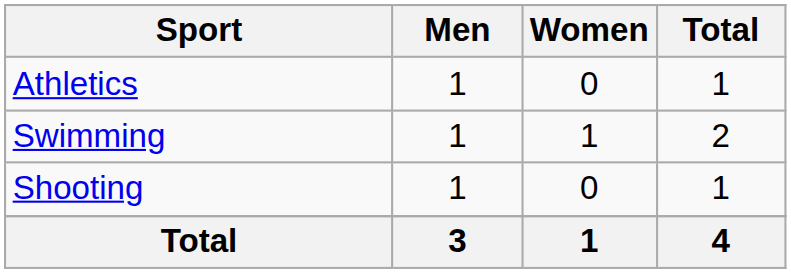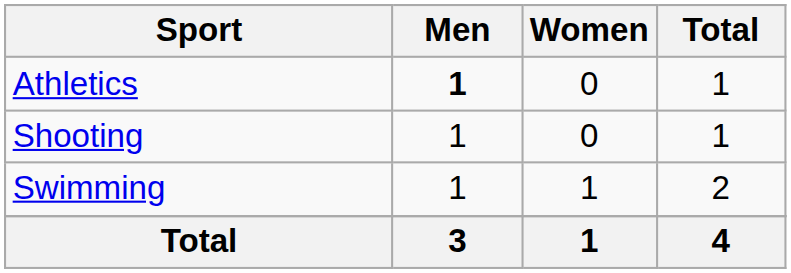 <table class="wikitable sortable" style="text-align:center;">
 <tr>
 <th width=180>Sport</th>
 <th width=55>Men</th>
 <th width=55>Women</th>
 <th width=55>Total</th>
 </tr>
 <tr>
 <td align=left><a href='#'>Athletics</a></td>
+<td><strong>1</strong></td>
+<td>0</td>
+<td>1</td>
+</tr>
+<tr>
+<td align=left><a href='#'>Shooting</a></td>
 <td>1</td>
 <td>0</td>
 <td>1</td>
 </tr>
 <tr>
 <td align=left><a href='#'>Swimming</a></td>
 <td>1</td>
 <td>1</td>
 <td>2</td>
 </tr>
 <tr>
-<td align=left><a href='#'>Shooting</a></td>
-<td>1</td>
-<td>0</td>
-<td>1</td>
-</tr>
-<tr>
 </tr>
 <tr class="sortbottom">
 <th>Total</th>
 <th>3</th>
 <th>1</th>
 <th>4</th>
 </tr>
 </table>
